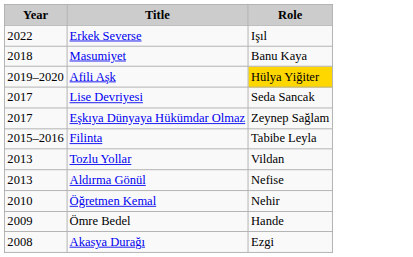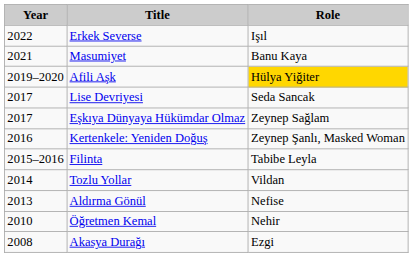 <table class="wikitable" style="font-size:90%">
 <tr>
 <th style="background:#CCCCCC">Year</th>
 <th style="background:#CCCCCC">Title</th>
 <th style="background:#CCCCCC">Role</th>
 </tr>
 <tr>
 <td>2022</td>
 <td><a href='#'>Erkek Severse</a></td>
 <td>Işıl</td>
 </tr>
 <tr>
-<td>2018</td>
+<td>2021</td>
 <td><a href='#'>Masumiyet</a></td>
 <td>Banu Kaya</td>
 </tr>
 <tr>
 <td>2019–2020</td>
 <td><a href='#'>Afili Aşk</a></td>
 <td style="background: gold;">Hülya Yiğiter</td>
 </tr>
 <tr>
 <td>2017</td>
 <td><a href='#'>Lise Devriyesi</a></td>
 <td>Seda Sancak</td>
 </tr>
 <tr>
 <td>2017</td>
 <td><a href='#'>Eşkıya Dünyaya Hükümdar Olmaz</a></td>
 <td>Zeynep Sağlam</td>
 </tr>
 <tr>
+<td>2016</td>
+<td><a href='#'>Kertenkele: Yeniden Doğuş</a></td>
+<td>Zeynep Şanlı, Masked Woman</td>
+</tr>
+<tr>
 <td>2015–2016</td>
 <td><a href='#'>Filinta</a></td>
 <td>Tabibe Leyla</td>
 </tr>
 <tr>
-<td>2013</td>
+<td>2014</td>
 <td><a href='#'>Tozlu Yollar</a></td>
 <td>Vildan</td>
 </tr>
 <tr>
 <td>2013</td>
 <td><a href='#'>Aldırma Gönül</a></td>
 <td>Nefise</td>
 </tr>
 <tr>
 <td>2010</td>
 <td><a href='#'>Öğretmen Kemal</a></td>
 <td>Nehir</td>
 </tr>
 <tr>
-<td>2009</td>
-<td>Ömre Bedel</td>
-<td>Hande</td>
-</tr>
-<tr>
 <td>2008</td>
 <td><a href='#'>Akasya Durağı</a></td>
 <td>Ezgi</td>
 </tr>
 </table>
